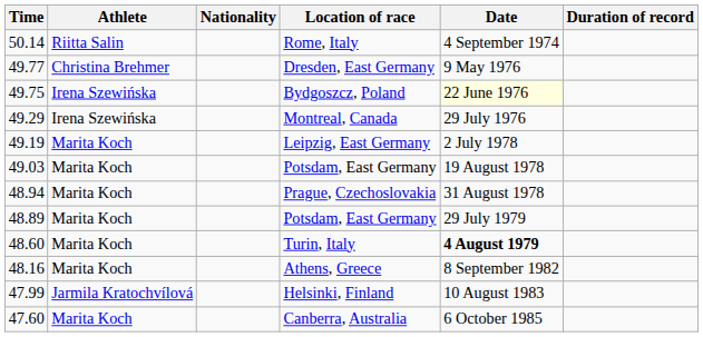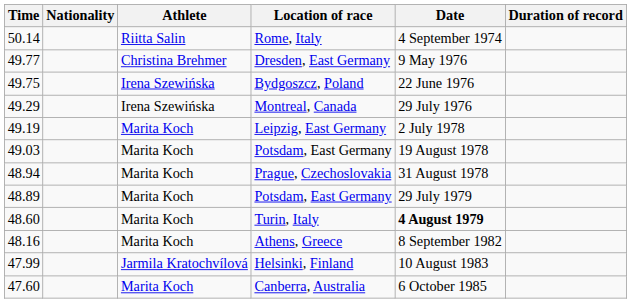 <table class="wikitable" border="1">
 <tr>
 <th>Time</th>
+<th>Nationality</th>
 <th>Athlete</th>
-<th>Nationality</th>
 <th>Location of race</th>
 <th>Date</th>
 <th>Duration of record</th>
 </tr>
 <tr>
 <td>50.14</td>
+<td></td>
 <td><a href='#'>Riitta Salin</a></td>
-<td></td>
 <td><a href='#'>Rome</a>, <a href='#'>Italy</a></td>
 <td>4 September 1974</td>
 <td></td>
 </tr>
 <tr>
 <td>49.77</td>
+<td></td>
 <td><a href='#'>Christina Brehmer</a></td>
-<td></td>
 <td><a href='#'>Dresden</a>, <a href='#'>East Germany</a></td>
 <td>9 May 1976</td>
 <td></td>
 </tr>
 <tr>
 <td>49.75</td>
+<td></td>
 <td><a href='#'>Irena Szewińska</a></td>
-<td></td>
 <td><a href='#'>Bydgoszcz</a>, <a href='#'>Poland</a></td>
-<td style="background: lightyellow;">22 June 1976</td>
+<td>22 June 1976</td>
 <td></td>
 </tr>
 <tr>
 <td>49.29</td>
+<td></td>
 <td>Irena Szewińska</td>
-<td></td>
 <td><a href='#'>Montreal</a>, <a href='#'>Canada</a></td>
 <td>29 July 1976</td>
 <td></td>
 </tr>
 <tr>
 <td>49.19</td>
+<td></td>
 <td><a href='#'>Marita Koch</a></td>
-<td></td>
 <td><a href='#'>Leipzig</a>, <a href='#'>East Germany</a></td>
 <td>2 July 1978</td>
 <td></td>
 </tr>
 <tr>
 <td>49.03</td>
+<td></td>
 <td>Marita Koch</td>
-<td></td>
 <td><a href='#'>Potsdam</a>, East Germany</td>
 <td>19 August 1978</td>
 <td></td>
 </tr>
 <tr>
 <td>48.94</td>
+<td></td>
 <td>Marita Koch</td>
-<td></td>
 <td><a href='#'>Prague</a>, <a href='#'>Czechoslovakia</a></td>
 <td>31 August 1978</td>
 <td></td>
 </tr>
 <tr>
 <td>48.89</td>
+<td></td>
 <td>Marita Koch</td>
-<td></td>
 <td><a href='#'>Potsdam</a>, <a href='#'>East Germany</a></td>
 <td>29 July 1979</td>
 <td></td>
 </tr>
 <tr>
 <td>48.60</td>
+<td></td>
 <td>Marita Koch</td>
-<td></td>
 <td><a href='#'>Turin</a>, <a href='#'>Italy</a></td>
 <td><strong>4 August 1979</strong></td>
 <td></td>
 </tr>
 <tr>
 <td>48.16</td>
+<td></td>
 <td>Marita Koch</td>
-<td></td>
 <td><a href='#'>Athens</a>, <a href='#'>Greece</a></td>
 <td>8 September 1982</td>
 <td></td>
 </tr>
 <tr>
 <td>47.99</td>
+<td></td>
 <td><a href='#'>Jarmila Kratochvílová</a></td>
-<td></td>
 <td><a href='#'>Helsinki</a>, <a href='#'>Finland</a></td>
 <td>10 August 1983</td>
 <td></td>
 </tr>
 <tr>
 <td>47.60</td>
+<td></td>
 <td><a href='#'>Marita Koch</a></td>
-<td></td>
 <td><a href='#'>Canberra</a>, <a href='#'>Australia</a></td>
 <td>6 October 1985</td>
 <td></td>
 </tr>
 </table>
